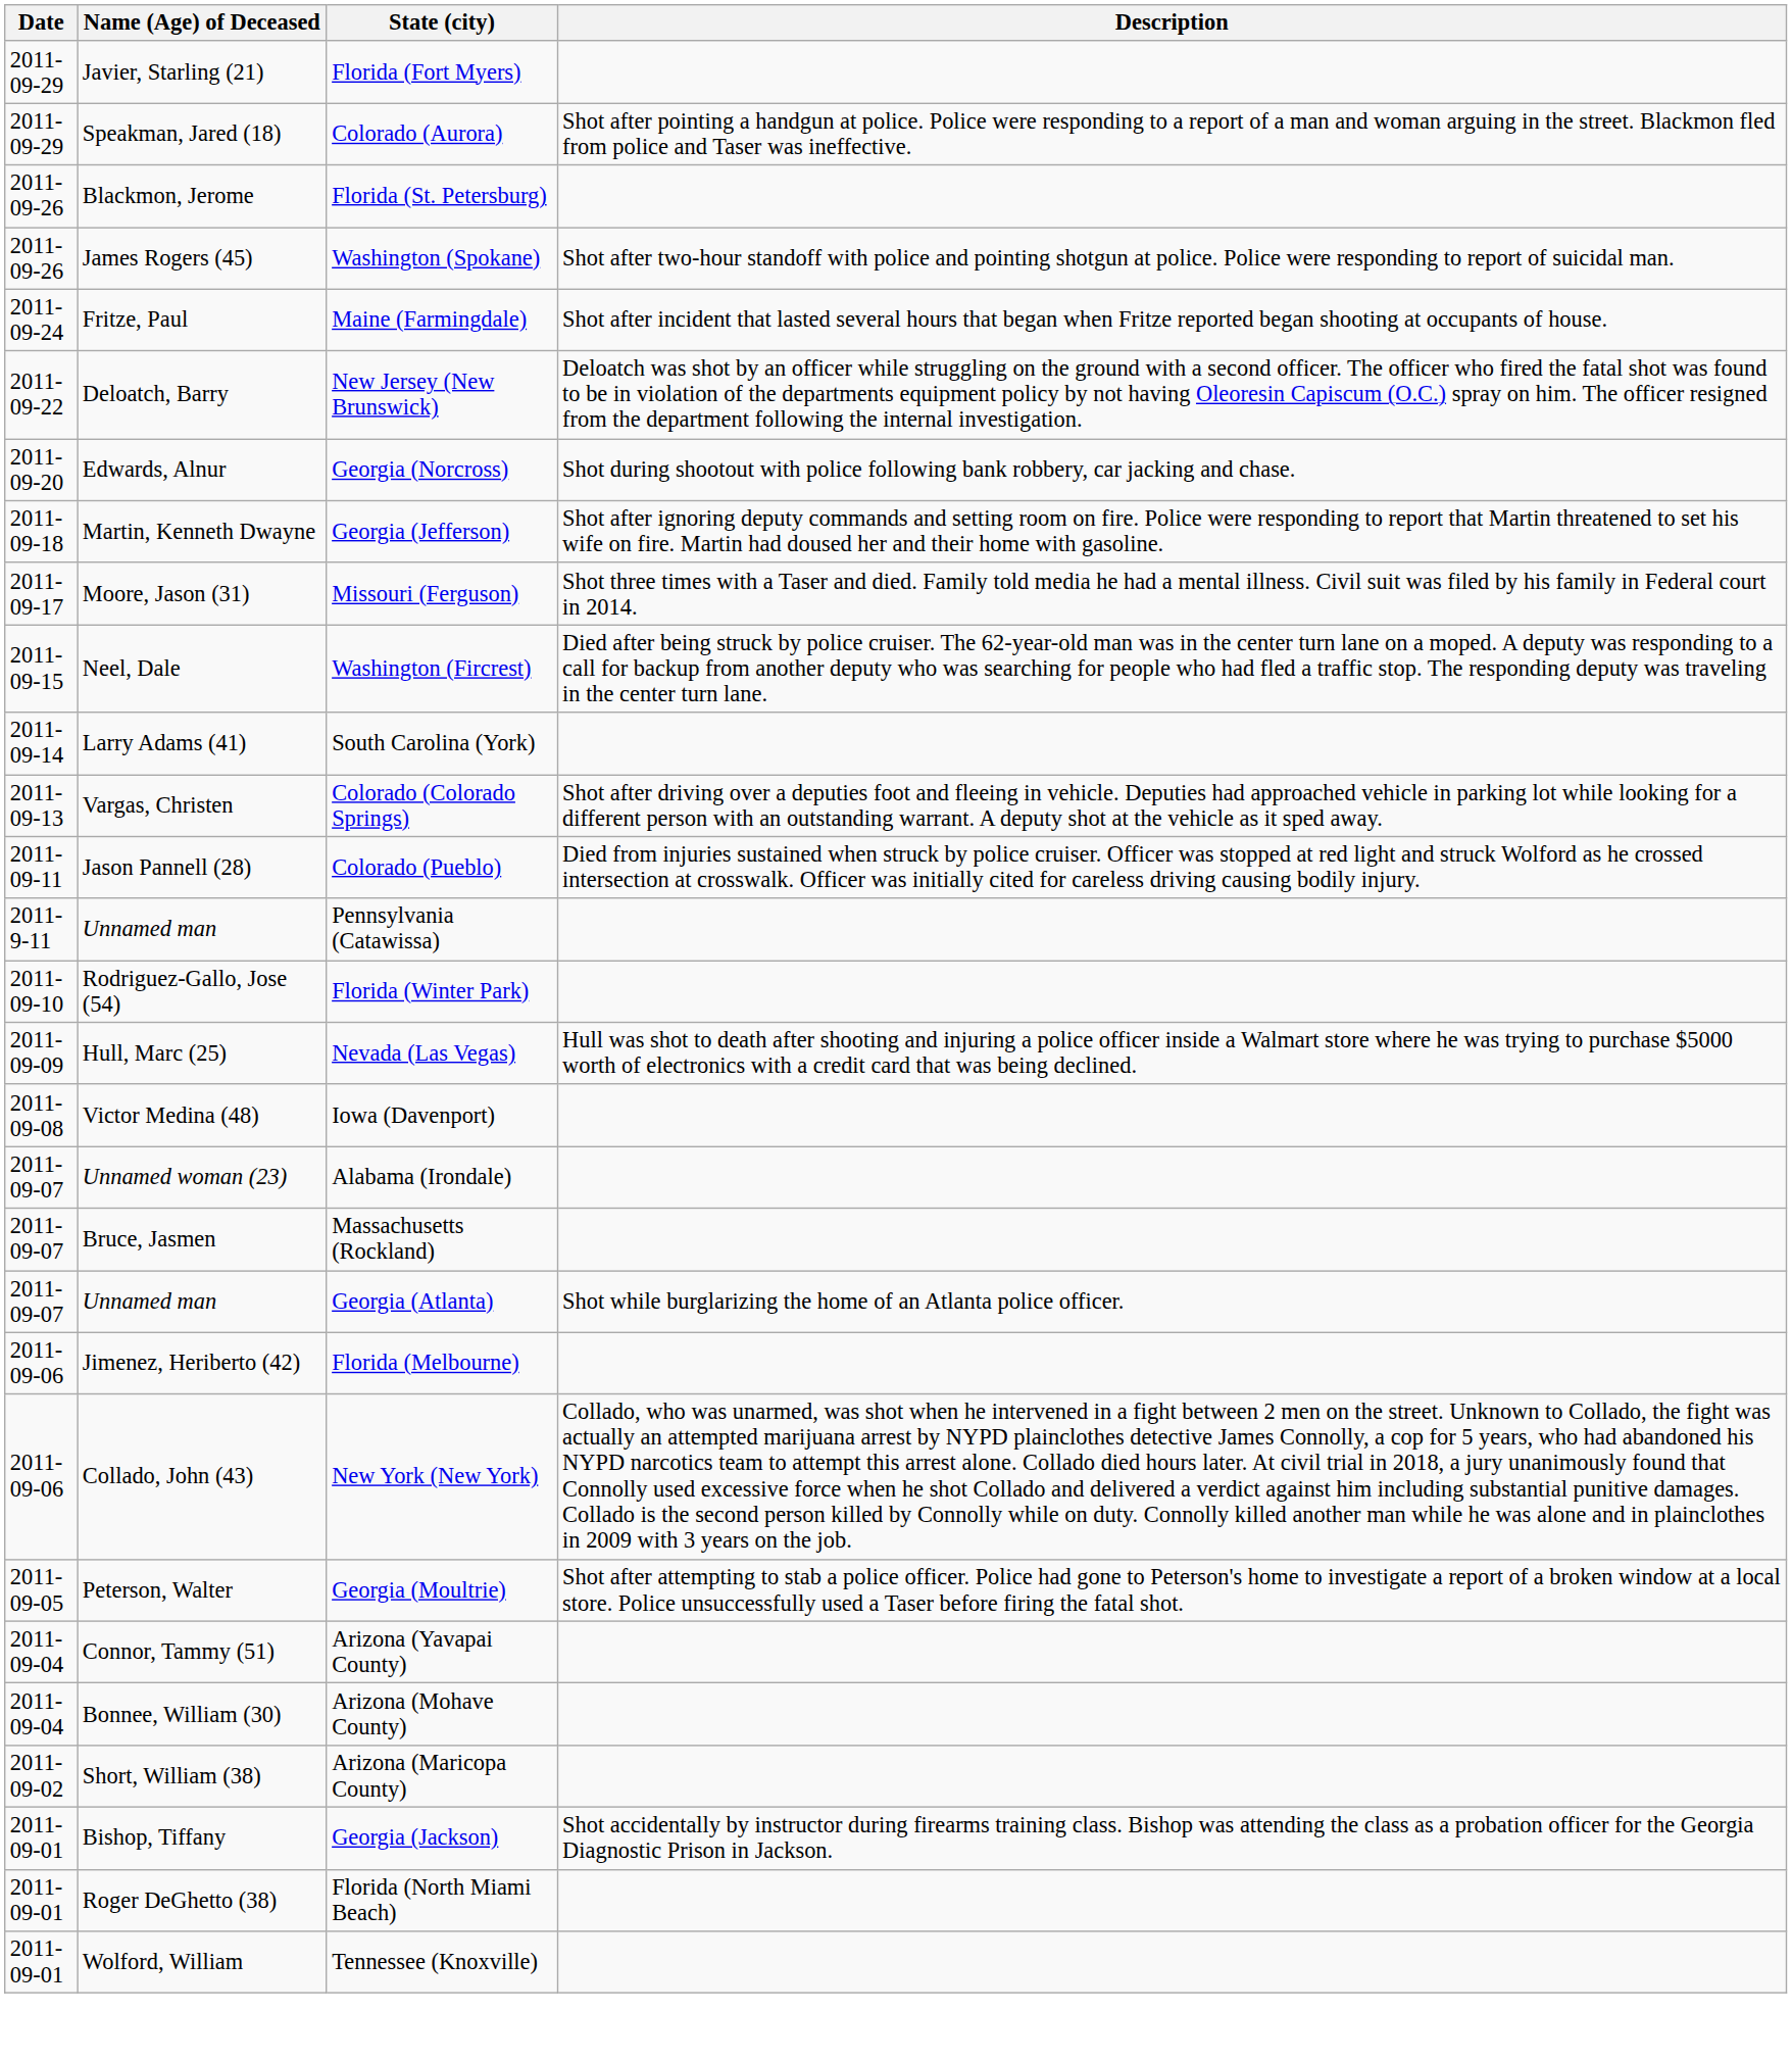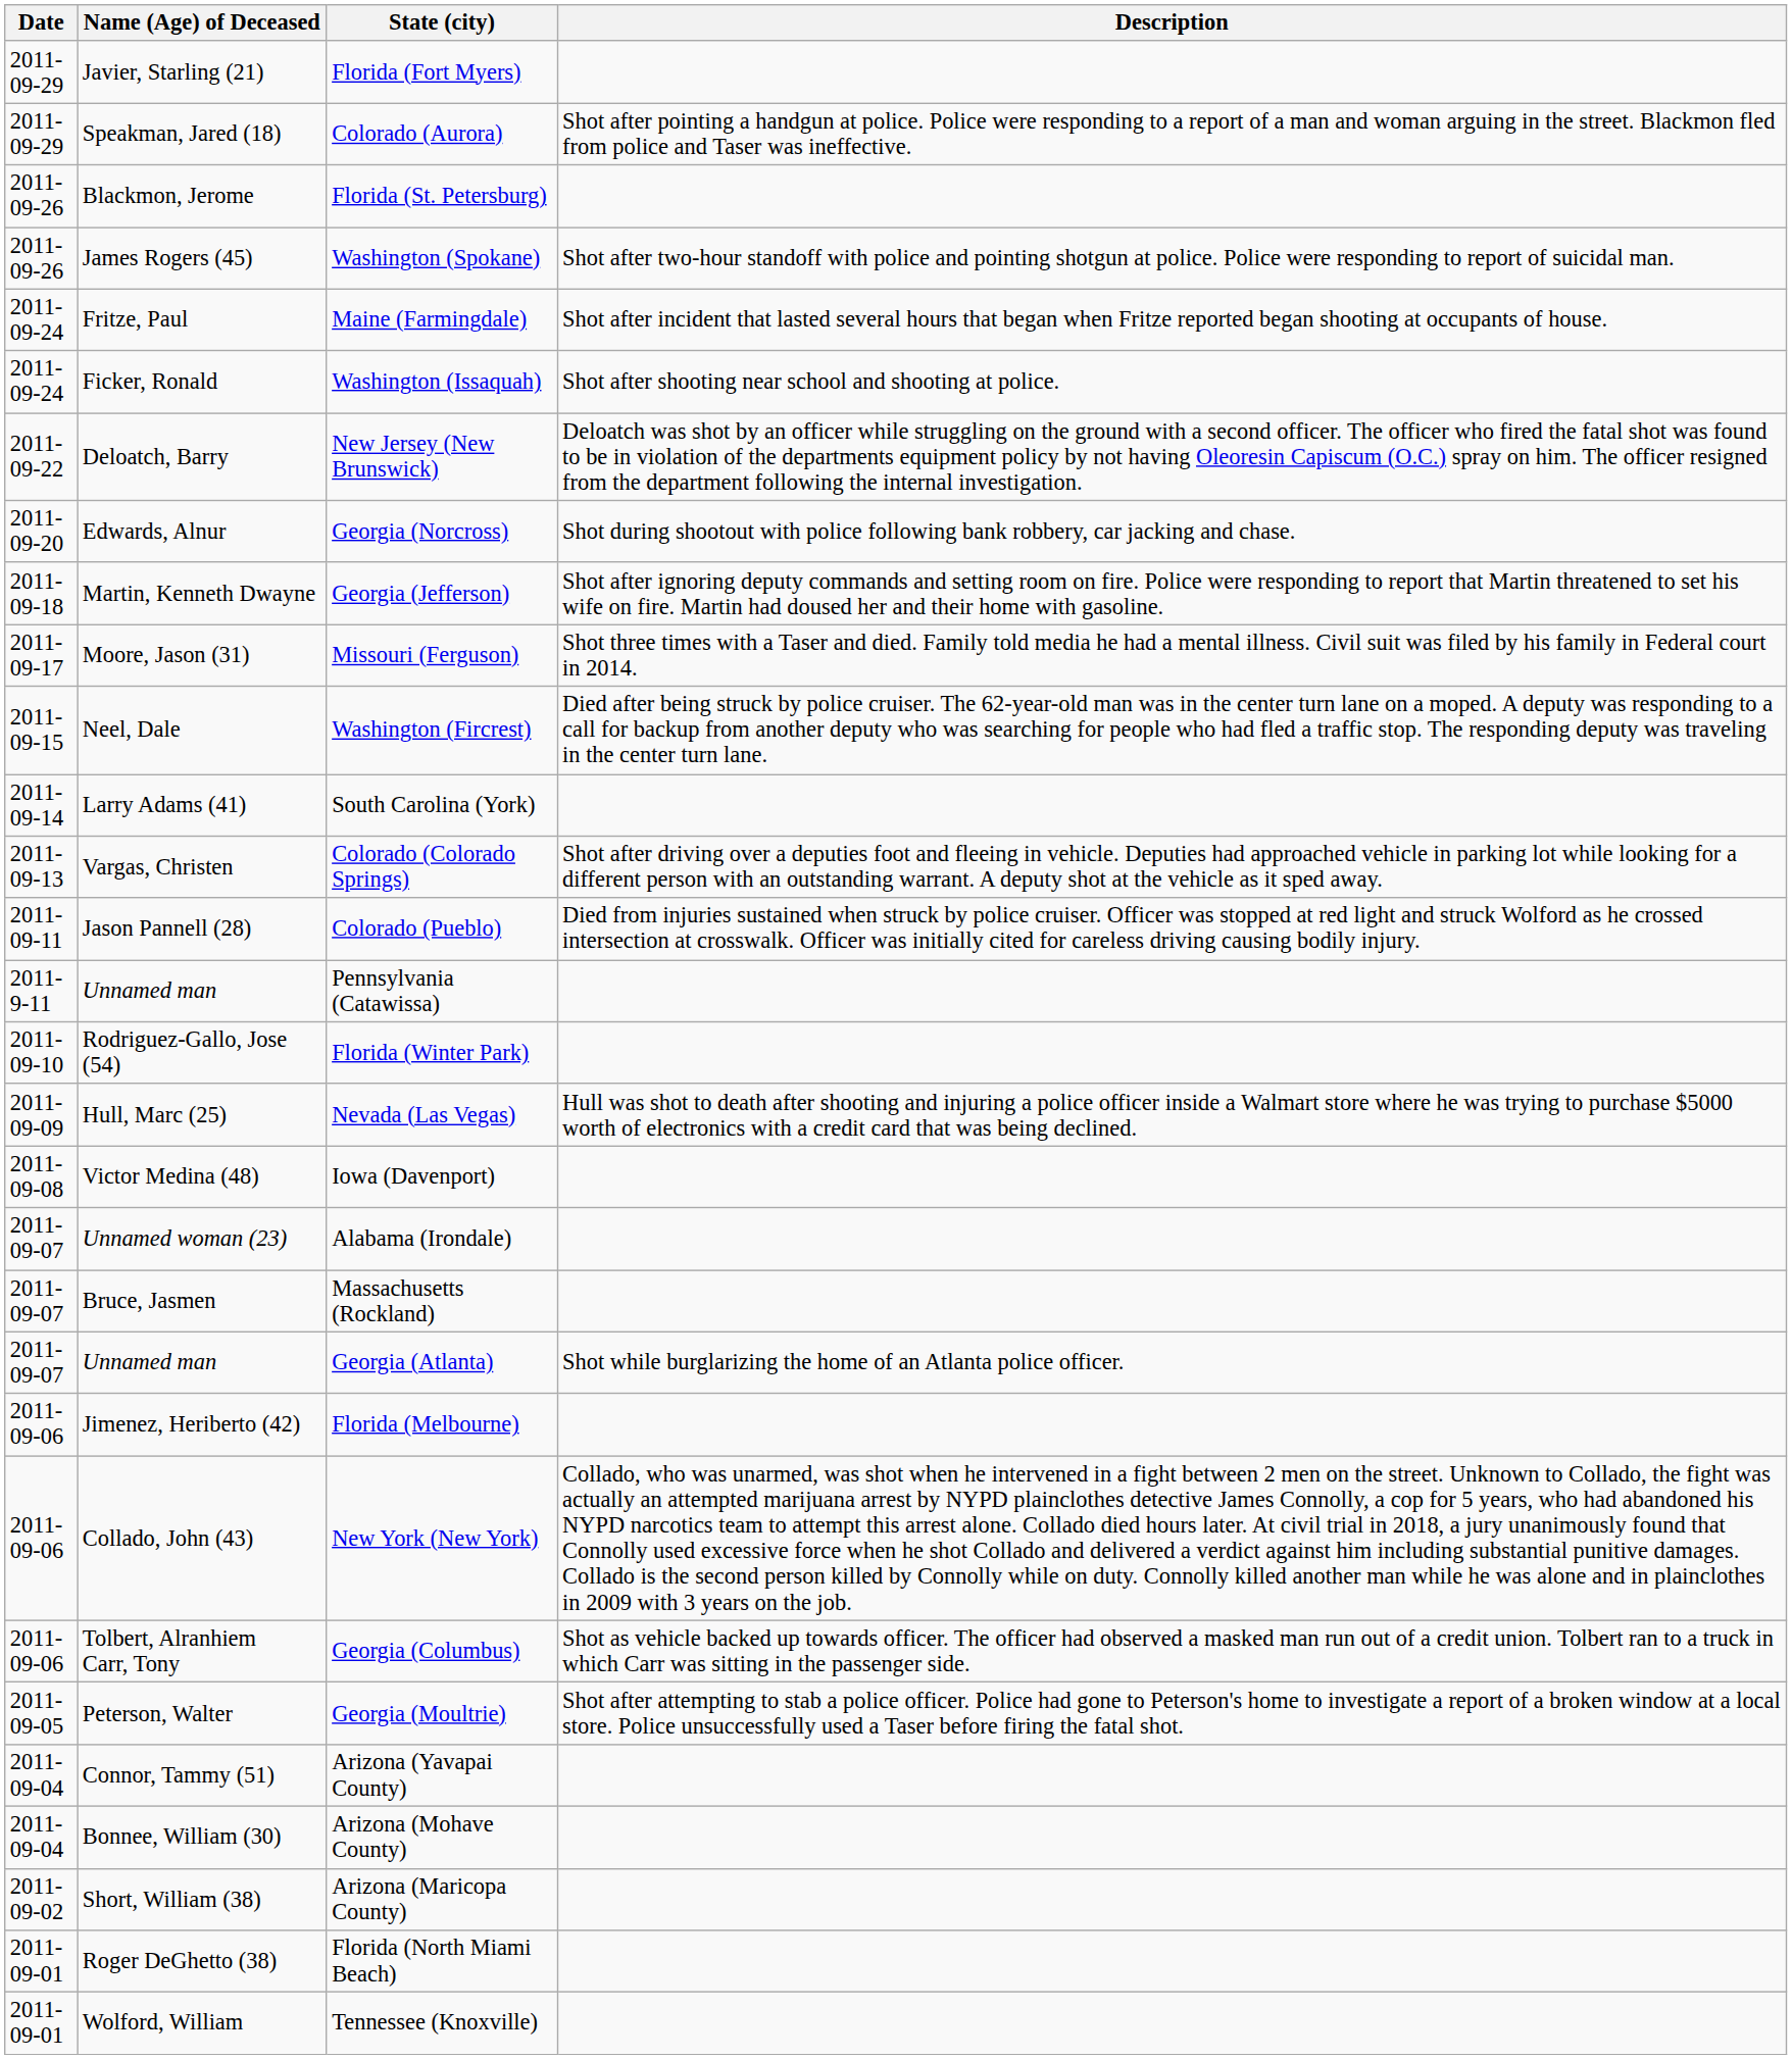 <table class="wikitable sortable" id="killed">
 <tr>
 <th>Date</th>
 <th nowrap>Name (Age) of Deceased</th>
 <th>State (city)</th>
 <th>Description</th>
 </tr>
 <tr>
 <td>2011-09-29</td>
 <td>Javier, Starling (21)</td>
 <td><a href='#'>Florida (Fort Myers)</a></td>
 <td></td>
 </tr>
 <tr>
 <td>2011-09-29</td>
 <td>Speakman, Jared (18)</td>
 <td><a href='#'>Colorado (Aurora)</a></td>
 <td>Shot after pointing a handgun at police.  Police were responding to a report of a man and woman arguing in the street. Blackmon fled from police and Taser was ineffective.</td>
 </tr>
 <tr>
 <td>2011-09-26</td>
 <td>Blackmon, Jerome</td>
 <td><a href='#'>Florida (St. Petersburg)</a></td>
 <td></td>
 </tr>
 <tr>
 <td>2011-09-26</td>
 <td>James Rogers (45)</td>
 <td><a href='#'>Washington (Spokane)</a></td>
 <td>Shot after two-hour standoff with police and pointing shotgun at police. Police were responding to report of suicidal man.</td>
 </tr>
 <tr>
 <td>2011-09-24</td>
 <td>Fritze, Paul</td>
 <td><a href='#'>Maine (Farmingdale)</a></td>
 <td>Shot after incident that lasted several hours that began when Fritze reported began shooting at occupants of house.</td>
+</tr>
+<tr>
+<td>2011-09-24</td>
+<td>Ficker, Ronald</td>
+<td><a href='#'>Washington (Issaquah)</a></td>
+<td>Shot after shooting near school and shooting at police.</td>
 </tr>
 <tr>
 <td>2011-09-22</td>
 <td>Deloatch, Barry</td>
 <td><a href='#'>New Jersey (New Brunswick)</a></td>
 <td>Deloatch was shot by an officer while struggling on the ground with a second officer. The officer who fired the fatal shot was found to be in violation of the departments equipment policy by not having <a href='#'>Oleoresin Capiscum (O.C.)</a> spray on him. The officer resigned from the department following the internal investigation.</td>
 </tr>
 <tr>
 <td>2011-09-20</td>
 <td>Edwards, Alnur</td>
 <td><a href='#'>Georgia (Norcross)</a></td>
 <td>Shot during shootout with police following bank robbery, car jacking and chase.</td>
 </tr>
 <tr>
 <td>2011-09-18</td>
 <td>Martin, Kenneth Dwayne</td>
 <td><a href='#'>Georgia (Jefferson)</a></td>
 <td>Shot after ignoring deputy commands and setting room on fire.  Police were responding to report that Martin threatened to set his wife on fire.  Martin had doused her and their home with gasoline.</td>
 </tr>
 <tr>
 <td>2011-09-17</td>
 <td>Moore, Jason (31)</td>
 <td><a href='#'>Missouri (Ferguson)</a></td>
 <td>Shot three times with a Taser and died. Family told media he had a mental illness. Civil suit was filed by his family in Federal court in 2014.</td>
 </tr>
 <tr>
 <td>2011-09-15</td>
 <td>Neel, Dale</td>
 <td><a href='#'>Washington (Fircrest)</a></td>
 <td>Died after being struck by police cruiser.  The 62-year-old man was in the center turn lane on a moped.  A deputy was responding to a call for backup from another deputy who was searching for  people who had fled a traffic stop.  The responding deputy was traveling in the center turn lane.</td>
 </tr>
 <tr>
 <td>2011-09-14</td>
 <td>Larry Adams (41)</td>
 <td>South Carolina (York)</td>
 <td></td>
 </tr>
 <tr>
 <td>2011-09-13</td>
 <td>Vargas, Christen</td>
 <td><a href='#'>Colorado (Colorado Springs)</a></td>
 <td>Shot after driving over a deputies foot and fleeing in vehicle.  Deputies had approached vehicle in parking lot while looking for a different person with an outstanding warrant.  A deputy shot at the vehicle as it sped away.</td>
 </tr>
 <tr>
 <td>2011-09-11</td>
 <td>Jason Pannell (28)</td>
 <td><a href='#'>Colorado (Pueblo)</a></td>
 <td>Died from injuries sustained when struck by police cruiser.  Officer was stopped at red light and struck Wolford as he crossed intersection at crosswalk.  Officer was initially cited for careless driving causing bodily injury.</td>
 </tr>
 <tr>
 <td>2011-9-11</td>
 <td><em>Unnamed man</em></td>
 <td>Pennsylvania (Catawissa)</td>
 <td></td>
 </tr>
 <tr>
 <td>2011-09-10</td>
 <td>Rodriguez-Gallo, Jose (54)</td>
 <td><a href='#'>Florida (Winter Park)</a></td>
 <td></td>
 </tr>
 <tr>
 <td>2011-09-09</td>
 <td>Hull, Marc (25)</td>
 <td><a href='#'>Nevada (Las Vegas)</a></td>
 <td>Hull was shot to death after shooting and injuring a police officer inside a Walmart store where he was trying to purchase $5000 worth of electronics with a credit card that was being declined.</td>
 </tr>
 <tr>
 <td>2011-09-08</td>
 <td>Victor Medina (48)</td>
 <td>Iowa (Davenport)</td>
 <td></td>
 </tr>
 <tr>
 <td>2011-09-07</td>
 <td><em>Unnamed woman (23)</em></td>
 <td>Alabama (Irondale)</td>
 <td></td>
 </tr>
 <tr>
 <td>2011-09-07</td>
 <td>Bruce, Jasmen</td>
 <td>Massachusetts (Rockland)</td>
 <td></td>
 </tr>
 <tr>
 <td>2011-09-07</td>
 <td><em>Unnamed man</em></td>
 <td><a href='#'>Georgia (Atlanta)</a></td>
 <td>Shot while burglarizing the home of an Atlanta police officer.</td>
 </tr>
 <tr>
 <td>2011-09-06</td>
 <td>Jimenez, Heriberto (42)</td>
 <td><a href='#'>Florida (Melbourne)</a></td>
 <td></td>
 </tr>
 <tr>
 <td>2011-09-06</td>
 <td>Collado, John (43)</td>
 <td><a href='#'>New York (New York)</a></td>
 <td>Collado, who was unarmed, was shot when he intervened in a fight between 2 men on the street. Unknown to Collado, the fight was actually an attempted marijuana arrest by NYPD plainclothes detective James Connolly, a cop for 5 years, who had abandoned his NYPD narcotics team to attempt this arrest alone. Collado died hours later. At civil trial in 2018, a jury unanimously found that Connolly used excessive force when he shot Collado and delivered a verdict against him including substantial punitive damages.  Collado is the second person killed by Connolly while on duty. Connolly killed another man while he was alone and in plainclothes in 2009 with 3 years on the job.</td>
 </tr>
 <tr>
+<td>2011-09-06</td>
+<td>Tolbert, Alranhiem <br>Carr, Tony</td>
+<td><a href='#'>Georgia (Columbus)</a></td>
+<td>Shot as vehicle backed up towards officer.  The officer had observed a masked man run out of a credit union.  Tolbert ran to a truck in which Carr was sitting in the passenger side.</td>
+</tr>
+<tr>
 <td>2011-09-05</td>
 <td>Peterson, Walter</td>
 <td><a href='#'>Georgia (Moultrie)</a></td>
 <td>Shot after attempting to stab a police officer.  Police had gone to Peterson's home to investigate a report of a broken window at a  local store.  Police unsuccessfully used a Taser before firing the fatal shot.</td>
 </tr>
 <tr>
 <td>2011-09-04</td>
 <td>Connor, Tammy (51)</td>
 <td>Arizona (Yavapai County)</td>
 <td></td>
 </tr>
 <tr>
 <td>2011-09-04</td>
 <td>Bonnee, William (30)</td>
 <td>Arizona (Mohave County)</td>
 <td></td>
 </tr>
 <tr>
 <td>2011-09-02</td>
 <td>Short, William (38)</td>
 <td>Arizona (Maricopa County)</td>
 <td></td>
 </tr>
 <tr>
 <td>2011-09-01</td>
-<td>Bishop, Tiffany</td>
-<td><a href='#'>Georgia (Jackson)</a></td>
-<td>Shot accidentally by instructor during firearms training class.  Bishop was attending the class as a probation officer for the Georgia Diagnostic Prison in Jackson.</td>
-</tr>
-<tr>
-<td>2011-09-01</td>
 <td>Roger DeGhetto (38)</td>
 <td>Florida (North Miami Beach)</td>
 <td></td>
 </tr>
 <tr>
 <td>2011-09-01</td>
 <td>Wolford, William</td>
 <td>Tennessee (Knoxville)</td>
 <td></td>
 </tr>
 </table>
